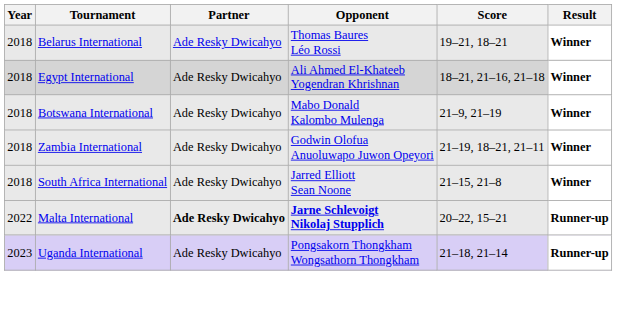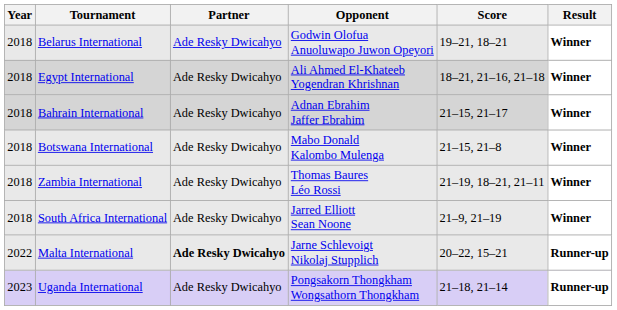 <table class="sortable wikitable" style="font-size: 90%;">
 <tr>
 <th>Year</th>
 <th>Tournament</th>
 <th>Partner</th>
 <th>Opponent</th>
 <th>Score</th>
 <th>Result</th>
 </tr>
 <tr style="background:#E9E9E9">
 <td align="center">2018</td>
 <td align="left"><a href='#'>Belarus International</a></td>
 <td align="left"> <a href='#'>Ade Resky Dwicahyo</a></td>
-<td align="left"> <a href='#'>Thomas Baures</a><br> <a href='#'>Léo Rossi</a></td>
+<td align="left"> <a href='#'>Godwin Olofua</a><br> <a href='#'>Anuoluwapo Juwon Opeyori</a></td>
 <td align="left">19–21, 18–21</td>
 <td style="text-align:left; background:white"> <strong>Winner</strong></td>
 </tr>
 <tr style="background:#D5D5D5">
 <td align="center">2018</td>
 <td align="left"><a href='#'>Egypt International</a></td>
 <td align="left"> Ade Resky Dwicahyo</td>
 <td align="left"> <a href='#'>Ali Ahmed El-Khateeb</a><br> <a href='#'>Yogendran Khrishnan</a></td>
 <td align="left">18–21, 21–16, 21–18</td>
 <td style="text-align:left; background:white"> <strong>Winner</strong></td>
 </tr>
+<tr style="background:#D5D5D5">
+<td align="center">2018</td>
+<td align="left"><a href='#'>Bahrain International</a></td>
+<td align="left"> Ade Resky Dwicahyo</td>
+<td align="left"> <a href='#'>Adnan Ebrahim</a><br> <a href='#'>Jaffer Ebrahim</a></td>
+<td align="left">21–15, 21–17</td>
+<td style="text-align:left; background:white"> <strong>Winner</strong></td>
+</tr>
 <tr style="background:#E9E9E9">
 <td align="center">2018</td>
 <td align="left"><a href='#'>Botswana International</a></td>
 <td align="left"> Ade Resky Dwicahyo</td>
 <td align="left"> <a href='#'>Mabo Donald</a><br> <a href='#'>Kalombo Mulenga</a></td>
-<td align="left">21–9, 21–19</td>
+<td align="left">21–15, 21–8</td>
 <td style="text-align:left; background:white"> <strong>Winner</strong></td>
 </tr>
 <tr style="background:#E9E9E9">
 <td align="center">2018</td>
 <td align="left"><a href='#'>Zambia International</a></td>
 <td align="left"> Ade Resky Dwicahyo</td>
-<td align="left"> <a href='#'>Godwin Olofua</a><br> <a href='#'>Anuoluwapo Juwon Opeyori</a></td>
+<td align="left"> <a href='#'>Thomas Baures</a><br> <a href='#'>Léo Rossi</a></td>
 <td align="left">21–19, 18–21, 21–11</td>
 <td style="text-align:left; background:white"> <strong>Winner</strong></td>
 </tr>
 <tr style="background:#E9E9E9">
 <td align="center">2018</td>
 <td align="left"><a href='#'>South Africa International</a></td>
 <td align="left"> Ade Resky Dwicahyo</td>
 <td align="left"> <a href='#'>Jarred Elliott</a><br> <a href='#'>Sean Noone</a></td>
-<td align="left">21–15, 21–8</td>
+<td align="left">21–9, 21–19</td>
 <td style="text-align:left; background:white"> <strong>Winner</strong></td>
 </tr>
 <tr style="background:#E9E9E9">
 <td align="center">2022</td>
 <td align="left"><a href='#'>Malta International</a></td>
 <td align="left"><strong> Ade Resky Dwicahyo</strong></td>
-<td align="left"><strong> <a href='#'>Jarne Schlevoigt</a><br> <a href='#'>Nikolaj Stupplich</a></strong></td>
+<td align="left"> <a href='#'>Jarne Schlevoigt</a><br> <a href='#'>Nikolaj Stupplich</a></td>
 <td align="left">20–22, 15–21</td>
 <td style="text-align:left; background:white"> <strong>Runner-up</strong></td>
 </tr>
 <tr style="background:#D8CEF6">
 <td align="center">2023</td>
 <td align="left"><a href='#'>Uganda International</a></td>
 <td align="left"> Ade Resky Dwicahyo</td>
 <td align="left"> <a href='#'>Pongsakorn Thongkham</a><br> <a href='#'>Wongsathorn Thongkham</a></td>
 <td align="left">21–18, 21–14</td>
 <td style="text-align:left; background:white"> <strong>Runner-up</strong></td>
 </tr>
 </table>
